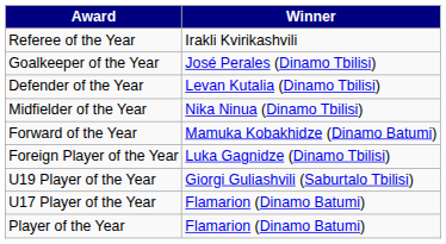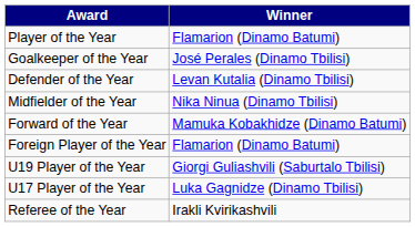 <table class="wikitable">
 <tr>
 <th style="background-color: navy; color: white;">Award</th>
 <th style="background-color: navy; color: white;">Winner</th>
 </tr>
 <tr>
-<td>Referee of the Year</td>
-<td>Irakli Kvirikashvili</td>
+<td>Player of the Year</td>
+<td><a href='#'>Flamarion</a> (<a href='#'>Dinamo Batumi</a>)</td>
 </tr>
 <tr>
 <td>Goalkeeper of the Year</td>
 <td><a href='#'>José Perales</a> (<a href='#'>Dinamo Tbilisi</a>)</td>
 </tr>
 <tr>
 <td>Defender of the Year</td>
 <td><a href='#'>Levan Kutalia</a> (<a href='#'>Dinamo Tbilisi</a>)</td>
 </tr>
 <tr>
 <td>Midfielder of the Year</td>
 <td><a href='#'>Nika Ninua</a> (<a href='#'>Dinamo Tbilisi</a>)</td>
 </tr>
 <tr>
 <td>Forward of the Year</td>
 <td><a href='#'>Mamuka Kobakhidze</a> (<a href='#'>Dinamo Batumi</a>)</td>
 </tr>
 <tr>
 <td>Foreign Player of the Year</td>
-<td><a href='#'>Luka Gagnidze</a> (<a href='#'>Dinamo Tbilisi</a>)</td>
+<td><a href='#'>Flamarion</a> (<a href='#'>Dinamo Batumi</a>)</td>
 </tr>
 <tr>
 <td>U19 Player of the Year</td>
 <td><a href='#'>Giorgi Guliashvili</a> (<a href='#'>Saburtalo Tbilisi</a>)</td>
 </tr>
 <tr>
 <td>U17 Player of the Year</td>
-<td><a href='#'>Flamarion</a> (<a href='#'>Dinamo Batumi</a>)</td>
+<td><a href='#'>Luka Gagnidze</a> (<a href='#'>Dinamo Tbilisi</a>)</td>
 </tr>
 <tr>
-<td>Player of the Year</td>
-<td><a href='#'>Flamarion</a> (<a href='#'>Dinamo Batumi</a>)</td>
+<td>Referee of the Year</td>
+<td>Irakli Kvirikashvili</td>
 </tr>
 </table>
